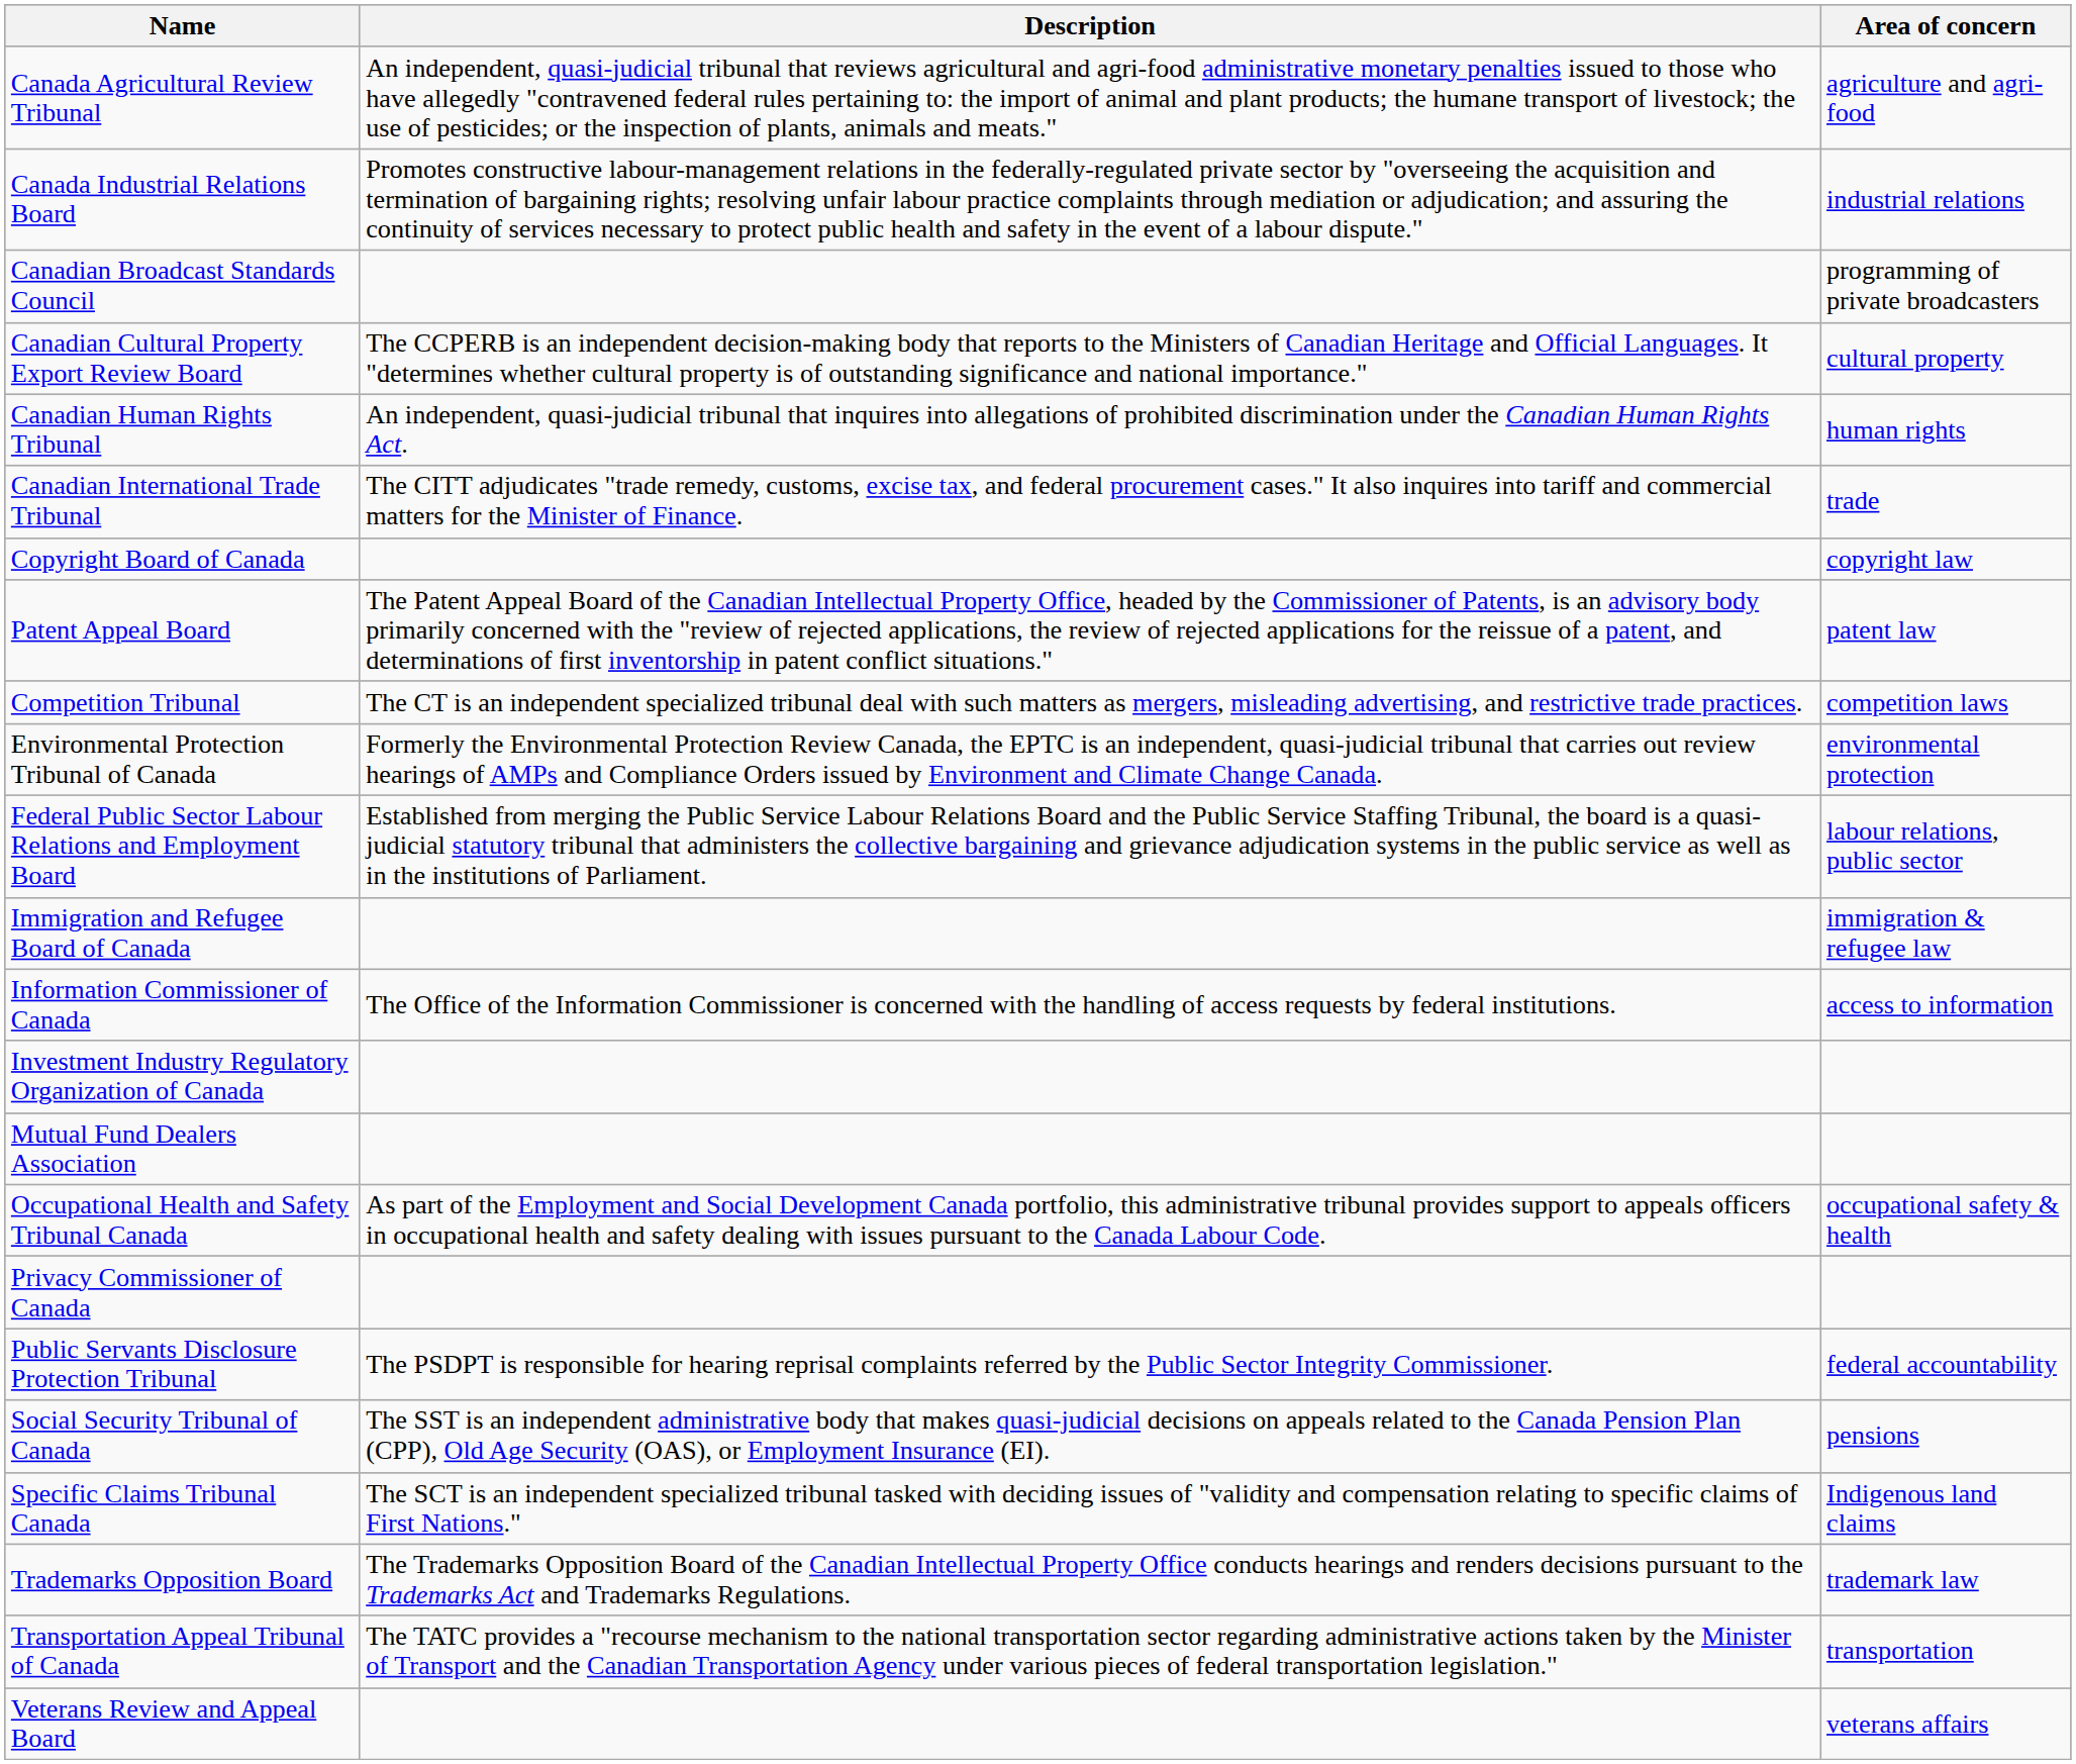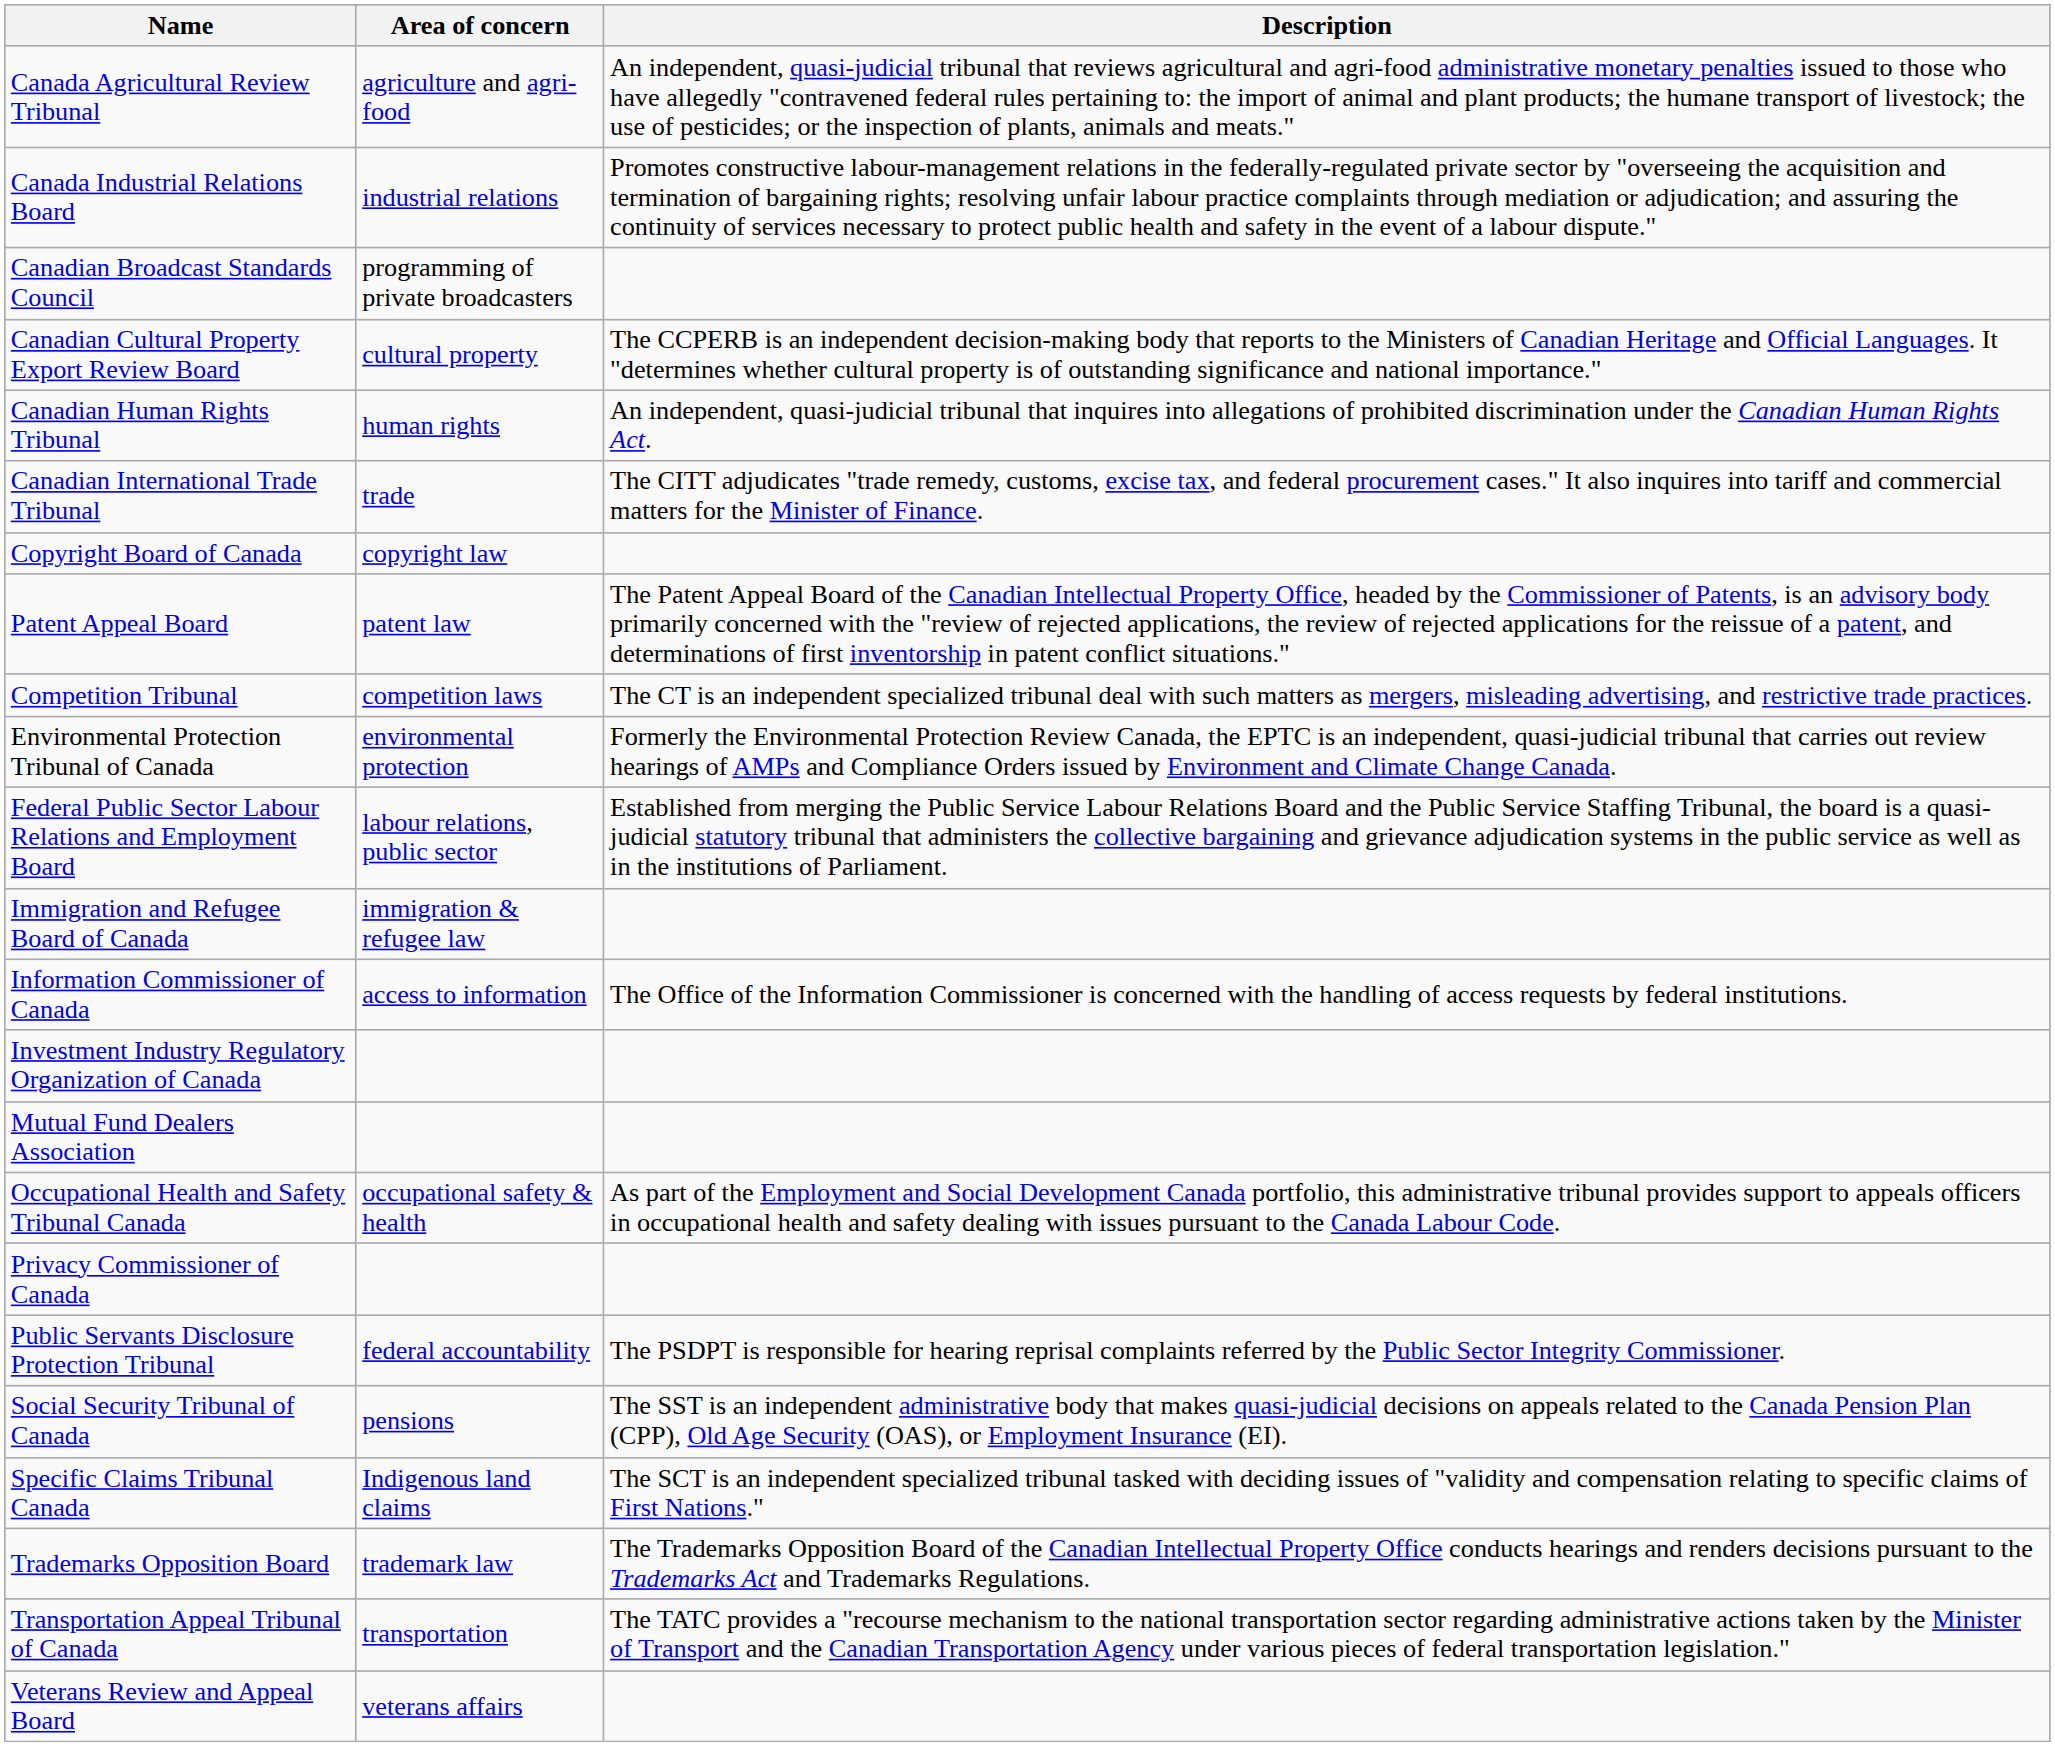 <table class="wikitable">
 <tr>
 <th>Name</th>
+<th>Area of concern</th>
 <th>Description</th>
-<th>Area of concern</th>
 </tr>
 <tr>
 <td><a href='#'>Canada Agricultural Review Tribunal</a></td>
+<td><a href='#'>agriculture</a> and <a href='#'>agri-food</a></td>
 <td>An independent, <a href='#'>quasi-judicial</a> tribunal that reviews agricultural and agri-food <a href='#'>administrative monetary penalties</a> issued to those who have allegedly "contravened federal rules pertaining to: the import of animal and plant products; the humane transport of livestock; the use of pesticides; or the inspection of plants, animals and meats."</td>
-<td><a href='#'>agriculture</a> and <a href='#'>agri-food</a></td>
 </tr>
 <tr>
 <td><a href='#'>Canada Industrial Relations Board</a></td>
+<td><a href='#'>industrial relations</a></td>
 <td>Promotes constructive labour-management relations in the federally-regulated private sector by "overseeing the acquisition and termination of bargaining rights; resolving unfair labour practice complaints through mediation or adjudication; and assuring the continuity of services necessary to protect public health and safety in the event of a labour dispute."</td>
-<td><a href='#'>industrial relations</a></td>
 </tr>
 <tr>
 <td><a href='#'>Canadian Broadcast Standards Council</a></td>
+<td>programming of private broadcasters</td>
 <td></td>
-<td>programming of private broadcasters</td>
 </tr>
 <tr>
 <td><a href='#'>Canadian Cultural Property Export Review Board</a></td>
+<td><a href='#'>cultural property</a></td>
 <td>The CCPERB is an independent decision-making body that reports to the Ministers of <a href='#'>Canadian Heritage</a> and <a href='#'>Official Languages</a>. It "determines whether cultural property is of outstanding significance and national importance."</td>
-<td><a href='#'>cultural property</a></td>
 </tr>
 <tr>
 <td><a href='#'>Canadian Human Rights Tribunal</a></td>
+<td><a href='#'>human rights</a></td>
 <td>An independent, quasi-judicial tribunal that inquires into allegations of prohibited discrimination under the <em><a href='#'>Canadian Human Rights Act</a></em>.</td>
-<td><a href='#'>human rights</a></td>
 </tr>
 <tr>
 <td><a href='#'>Canadian International Trade Tribunal</a></td>
+<td><a href='#'>trade</a></td>
 <td>The CITT adjudicates "trade remedy, customs, <a href='#'>excise tax</a>, and federal <a href='#'>procurement</a> cases." It also inquires into tariff and commercial matters for the <a href='#'>Minister of Finance</a>.</td>
-<td><a href='#'>trade</a></td>
 </tr>
 <tr>
 <td><a href='#'>Copyright Board of Canada</a></td>
+<td><a href='#'>copyright law</a></td>
 <td></td>
-<td><a href='#'>copyright law</a></td>
 </tr>
 <tr>
 <td><a href='#'>Patent Appeal Board</a></td>
+<td><a href='#'>patent law</a></td>
 <td>The Patent Appeal Board of the <a href='#'>Canadian Intellectual Property Office</a>, headed by the <a href='#'>Commissioner of Patents</a>, is an <a href='#'>advisory body</a> primarily concerned with the "review of rejected applications, the review of rejected applications for the reissue of a <a href='#'>patent</a>, and determinations of first <a href='#'>inventorship</a> in patent conflict situations."</td>
-<td><a href='#'>patent law</a></td>
 </tr>
 <tr>
 <td><a href='#'>Competition Tribunal</a></td>
+<td><a href='#'>competition laws</a></td>
 <td>The CT is an independent specialized tribunal deal with such matters as <a href='#'>mergers</a>, <a href='#'>misleading advertising</a>, and <a href='#'>restrictive trade practices</a>.</td>
-<td><a href='#'>competition laws</a></td>
 </tr>
 <tr>
 <td>Environmental Protection Tribunal of Canada</td>
+<td><a href='#'>environmental protection</a></td>
 <td>Formerly the Environmental Protection Review Canada, the EPTC is an independent, quasi-judicial tribunal that carries out review hearings of <a href='#'>AMPs</a> and Compliance Orders issued by <a href='#'>Environment and Climate Change Canada</a>.</td>
-<td><a href='#'>environmental protection</a></td>
 </tr>
 <tr>
 <td><a href='#'>Federal Public Sector Labour Relations and Employment Board</a></td>
+<td><a href='#'>labour relations</a>, <a href='#'>public sector</a></td>
 <td>Established from merging the Public Service Labour Relations Board and the Public Service Staffing Tribunal, the board is a quasi-judicial <a href='#'>statutory</a> tribunal that administers the <a href='#'>collective bargaining</a> and grievance adjudication systems in the public service as well as in the institutions of Parliament.</td>
-<td><a href='#'>labour relations</a>, <a href='#'>public sector</a></td>
 </tr>
 <tr>
 <td><a href='#'>Immigration and Refugee Board of Canada</a></td>
+<td><a href='#'>immigration & refugee law</a></td>
 <td></td>
-<td><a href='#'>immigration & refugee law</a></td>
 </tr>
 <tr>
 <td><a href='#'>Information Commissioner of Canada</a></td>
+<td><a href='#'>access to information</a></td>
 <td>The Office of the Information Commissioner is concerned with the handling of access requests by federal institutions.</td>
-<td><a href='#'>access to information</a></td>
 </tr>
 <tr>
 <td><a href='#'>Investment Industry Regulatory Organization of Canada</a></td>
 <td></td>
 <td></td>
 </tr>
 <tr>
 <td><a href='#'>Mutual Fund Dealers Association</a></td>
 <td></td>
 <td></td>
 </tr>
 <tr>
 <td><a href='#'>Occupational Health and Safety Tribunal Canada</a></td>
+<td><a href='#'>occupational safety & health</a></td>
 <td>As part of the <a href='#'>Employment and Social Development Canada</a> portfolio, this administrative tribunal provides support to appeals officers in occupational health and safety dealing with issues pursuant to the <a href='#'>Canada Labour Code</a>.</td>
-<td><a href='#'>occupational safety & health</a></td>
 </tr>
 <tr>
 <td><a href='#'>Privacy Commissioner of Canada</a></td>
 <td></td>
 <td></td>
 </tr>
 <tr>
 <td><a href='#'>Public Servants Disclosure Protection Tribunal</a></td>
+<td><a href='#'>federal accountability</a></td>
 <td>The PSDPT is responsible for hearing reprisal complaints referred by the <a href='#'>Public Sector Integrity Commissioner</a>.</td>
-<td><a href='#'>federal accountability</a></td>
 </tr>
 <tr>
 <td><a href='#'>Social Security Tribunal of Canada</a></td>
+<td><a href='#'>pensions</a></td>
 <td>The SST is an independent <a href='#'>administrative</a> body that makes <a href='#'>quasi-judicial</a> decisions on appeals related to the <a href='#'>Canada Pension Plan</a> (<abbr>CPP</abbr>)<em>,</em> <a href='#'>Old Age Security</a> (<abbr>OAS</abbr>), or <a href='#'>Employment Insurance</a> (<abbr>EI</abbr>).</td>
-<td><a href='#'>pensions</a></td>
 </tr>
 <tr>
 <td><a href='#'>Specific Claims Tribunal Canada</a></td>
+<td><a href='#'>Indigenous land claims</a></td>
 <td>The SCT is an independent specialized tribunal tasked with deciding issues of "validity and compensation relating to specific claims of <a href='#'>First Nations</a>."</td>
-<td><a href='#'>Indigenous land claims</a></td>
 </tr>
 <tr>
 <td><a href='#'>Trademarks Opposition Board</a></td>
+<td><a href='#'>trademark law</a></td>
 <td>The Trademarks Opposition Board of the <a href='#'>Canadian Intellectual Property Office</a> conducts hearings and renders decisions pursuant to the <em><a href='#'>Trademarks Act</a></em> and Trademarks Regulations.</td>
-<td><a href='#'>trademark law</a></td>
 </tr>
 <tr>
 <td><a href='#'>Transportation Appeal Tribunal of Canada</a></td>
+<td><a href='#'>transportation</a></td>
 <td>The TATC provides a "recourse mechanism to the national transportation sector regarding administrative actions taken by the <a href='#'>Minister of Transport</a> and the <a href='#'>Canadian Transportation Agency</a> under various pieces of federal transportation legislation."</td>
-<td><a href='#'>transportation</a></td>
 </tr>
 <tr>
 <td><a href='#'>Veterans Review and Appeal Board</a></td>
+<td><a href='#'>veterans affairs</a></td>
 <td></td>
-<td><a href='#'>veterans affairs</a></td>
 </tr>
 </table>
